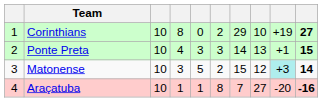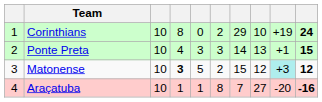 <table class="wikitable" style="text-align: center;">
 <tr>
 <th width=20></th>
 <th width=165>Team</th>
 <th width=20></th>
 <th width=20></th>
 <th width=20></th>
 <th width=20></th>
 <th width=20></th>
 <th width=20></th>
 <th width=20></th>
 <th width=20></th>
 </tr>
 <tr bgcolor="#ccffcc">
 <td>1</td>
 <td align=left><a href='#'>Corinthians</a></td>
 <td>10</td>
 <td>8</td>
 <td>0</td>
 <td>2</td>
 <td>29</td>
 <td>10</td>
 <td>+19</td>
-<td><strong>27</strong></td>
+<td><strong>24</strong></td>
 </tr>
 <tr bgcolor="#ccffcc">
 <td>2</td>
 <td align=left><a href='#'>Ponte Preta</a></td>
 <td>10</td>
 <td>4</td>
 <td>3</td>
 <td>3</td>
 <td>14</td>
 <td>13</td>
 <td>+1</td>
 <td><strong>15</strong></td>
 </tr>
 <tr>
 <td>3</td>
 <td align=left><a href='#'>Matonense</a></td>
 <td>10</td>
-<td>3</td>
+<td><strong>3</strong></td>
 <td>5</td>
 <td>2</td>
 <td>15</td>
 <td>12</td>
 <td style="background: paleturquoise;">+3</td>
-<td><strong>14</strong></td>
+<td><strong>12</strong></td>
 </tr>
 <tr bgcolor="#FFCCCC">
 <td>4</td>
 <td align=left><a href='#'>Araçatuba</a></td>
 <td>10</td>
 <td>1</td>
 <td>1</td>
 <td>8</td>
 <td>7</td>
 <td>27</td>
 <td>-20</td>
 <td><strong>-16</strong></td>
 </tr>
 </table>
